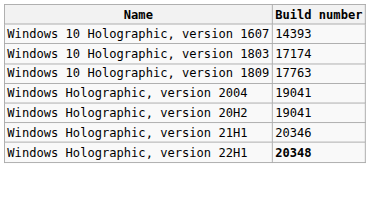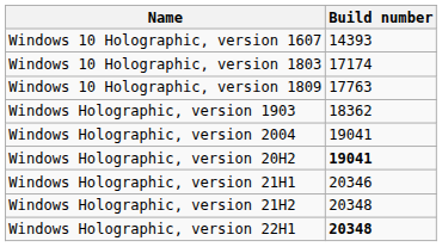 <table class="wikitable sortable">
 <tr>
 <th>Name</th>
 <th>Build number</th>
 </tr>
 <tr>
 <td>Windows 10 Holographic, version 1607</td>
 <td>14393</td>
 </tr>
 <tr>
 <td>Windows 10 Holographic, version 1803</td>
 <td>17174</td>
 </tr>
 <tr>
 <td>Windows 10 Holographic, version 1809</td>
 <td>17763</td>
 </tr>
 <tr>
+<td>Windows Holographic, version 1903</td>
+<td>18362</td>
+</tr>
+<tr>
 <td>Windows Holographic, version 2004</td>
 <td>19041</td>
 </tr>
 <tr>
 <td>Windows Holographic, version 20H2</td>
-<td>19041</td>
+<td><strong>19041</strong></td>
 </tr>
 <tr>
 <td>Windows Holographic, version 21H1</td>
 <td>20346</td>
 </tr>
 <tr>
+<td>Windows Holographic, version 21H2</td>
+<td>20348</td>
+</tr>
+<tr>
 <td>Windows Holographic, version 22H1</td>
 <td><strong>20348</strong></td>
 </tr>
 </table>
